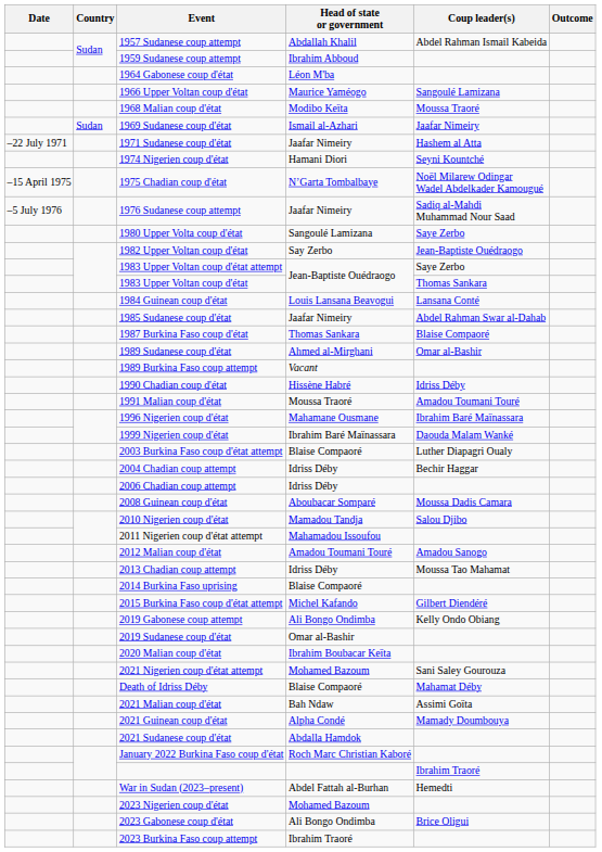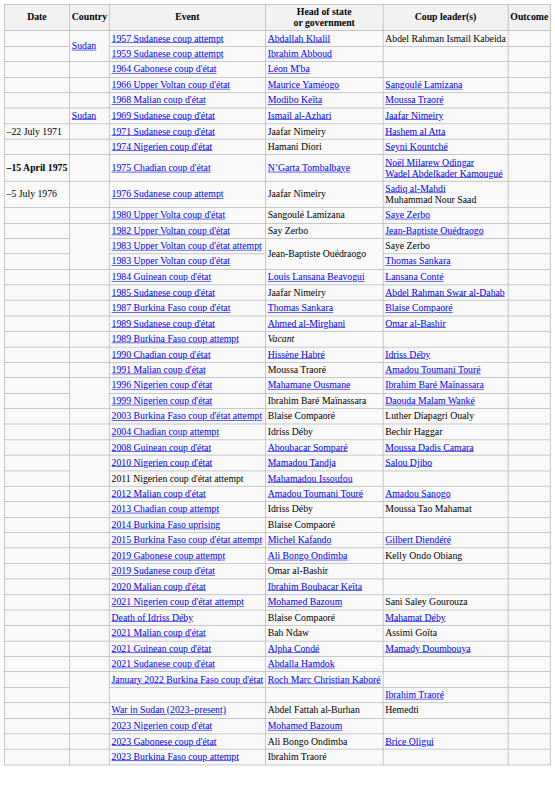 <table class="wikitable sortable">
 <tr>
 <th>Date</th>
 <th>Country</th>
 <th>Event</th>
 <th>Head of state<br>or government</th>
 <th>Coup leader(s)</th>
 <th>Outcome</th>
 </tr>
 <tr>
 <td></td>
 <td rowspan="2"> <a href='#'>Sudan</a></td>
 <td><a href='#'>1957 Sudanese coup attempt</a></td>
 <td><a href='#'>Abdallah Khalil</a></td>
 <td>Abdel Rahman Ismail Kabeida</td>
 <td></td>
 </tr>
 <tr>
 <td></td>
 <td><a href='#'>1959 Sudanese coup attempt</a></td>
 <td><a href='#'>Ibrahim Abboud</a></td>
 <td></td>
 <td></td>
 </tr>
 <tr>
 <td></td>
 <td></td>
 <td><a href='#'>1964 Gabonese coup d'état</a></td>
 <td><a href='#'>Léon M'ba</a></td>
 <td></td>
 <td></td>
 </tr>
 <tr>
 <td></td>
 <td></td>
 <td><a href='#'>1966 Upper Voltan coup d'état</a></td>
 <td><a href='#'>Maurice Yaméogo</a></td>
 <td><a href='#'>Sangoulé Lamizana</a></td>
 <td></td>
 </tr>
 <tr>
 <td></td>
 <td></td>
 <td><a href='#'>1968 Malian coup d'état</a></td>
 <td><a href='#'>Modibo Keïta</a></td>
 <td><a href='#'>Moussa Traoré</a></td>
 <td></td>
 </tr>
 <tr>
 <td></td>
 <td> <a href='#'>Sudan</a></td>
 <td><a href='#'>1969 Sudanese coup d'état</a></td>
 <td><a href='#'>Ismail al-Azhari</a></td>
 <td><a href='#'>Jaafar Nimeiry</a></td>
 <td></td>
 </tr>
 <tr>
 <td>–22 July 1971</td>
 <td></td>
 <td><a href='#'>1971 Sudanese coup d'état</a></td>
 <td>Jaafar Nimeiry</td>
 <td><a href='#'>Hashem al Atta</a></td>
 <td></td>
 </tr>
 <tr>
 <td></td>
 <td></td>
 <td><a href='#'>1974 Nigerien coup d'état</a></td>
 <td>Hamani Diori</td>
 <td><a href='#'>Seyni Kountché</a></td>
 <td></td>
 </tr>
 <tr>
-<td>–15 April 1975</td>
+<td><strong>–15 April 1975</strong></td>
 <td></td>
 <td><a href='#'>1975 Chadian coup d'état</a></td>
 <td><a href='#'>N’Garta Tombalbaye</a></td>
 <td><a href='#'>Noël Milarew Odingar</a><br><a href='#'>Wadel Abdelkader Kamougué</a></td>
 <td></td>
 </tr>
 <tr>
 <td>–5 July 1976</td>
 <td></td>
 <td><a href='#'>1976 Sudanese coup attempt</a></td>
 <td>Jaafar Nimeiry</td>
 <td><a href='#'>Sadiq al-Mahdi</a><br>Muhammad Nour Saad</td>
 <td></td>
 </tr>
 <tr>
 <td></td>
 <td></td>
 <td><a href='#'>1980 Upper Volta coup d'état</a></td>
 <td>Sangoulé Lamizana</td>
 <td><a href='#'>Saye Zerbo</a></td>
 <td></td>
 </tr>
 <tr>
 <td></td>
 <td rowspan="3"></td>
 <td><a href='#'>1982 Upper Voltan coup d'état</a></td>
 <td>Say Zerbo</td>
 <td><a href='#'>Jean-Baptiste Ouédraogo</a></td>
 <td></td>
 </tr>
 <tr>
 <td></td>
 <td><a href='#'>1983 Upper Voltan coup d'état attempt</a></td>
 <td rowspan="2">Jean-Baptiste Ouédraogo</td>
 <td>Saye Zerbo</td>
 <td></td>
 </tr>
 <tr>
 <td></td>
 <td><a href='#'>1983 Upper Voltan coup d'état</a></td>
 <td><a href='#'>Thomas Sankara</a></td>
 <td></td>
 </tr>
 <tr>
 <td></td>
 <td></td>
 <td><a href='#'>1984 Guinean coup d'état</a></td>
 <td><a href='#'>Louis Lansana Beavogui</a></td>
 <td><a href='#'>Lansana Conté</a></td>
 <td></td>
 </tr>
 <tr>
 <td></td>
 <td></td>
 <td><a href='#'>1985 Sudanese coup d'état</a></td>
 <td>Jaafar Nimeiry</td>
 <td><a href='#'>Abdel Rahman Swar al-Dahab</a></td>
 <td></td>
 </tr>
 <tr>
 <td></td>
 <td></td>
 <td><a href='#'>1987 Burkina Faso coup d'état</a></td>
 <td><a href='#'>Thomas Sankara</a></td>
 <td><a href='#'>Blaise Compaoré</a></td>
 <td></td>
 </tr>
 <tr>
 <td></td>
 <td></td>
 <td><a href='#'>1989 Sudanese coup d'état</a></td>
 <td><a href='#'>Ahmed al-Mirghani</a></td>
 <td><a href='#'>Omar al-Bashir</a></td>
 <td></td>
 </tr>
 <tr>
 <td></td>
 <td></td>
 <td><a href='#'>1989 Burkina Faso coup attempt</a></td>
 <td><em>Vacant</em></td>
 <td></td>
 <td></td>
 </tr>
 <tr>
 <td></td>
 <td></td>
 <td><a href='#'>1990 Chadian coup d'état</a></td>
 <td><a href='#'>Hissène Habré</a></td>
 <td><a href='#'>Idriss Déby</a></td>
 <td></td>
 </tr>
 <tr>
 <td></td>
 <td></td>
 <td><a href='#'>1991 Malian coup d'état</a></td>
 <td>Moussa Traoré</td>
 <td><a href='#'>Amadou Toumani Touré</a></td>
 <td></td>
 </tr>
 <tr>
 <td></td>
 <td rowspan="2"></td>
 <td><a href='#'>1996 Nigerien coup d'état</a></td>
 <td><a href='#'>Mahamane Ousmane</a></td>
 <td><a href='#'>Ibrahim Baré Maïnassara</a></td>
 <td></td>
 </tr>
 <tr>
 <td></td>
 <td><a href='#'>1999 Nigerien coup d'état</a></td>
 <td>Ibrahim Baré Maïnassara</td>
 <td><a href='#'>Daouda Malam Wanké</a></td>
 <td></td>
 </tr>
 <tr>
 <td></td>
 <td></td>
 <td><a href='#'>2003 Burkina Faso coup d'état attempt</a></td>
 <td>Blaise Compaoré</td>
 <td>Luther Diapagri Oualy</td>
 <td></td>
 </tr>
 <tr>
 <td></td>
 <td></td>
 <td><a href='#'>2004 Chadian coup attempt</a></td>
 <td>Idriss Déby</td>
 <td>Bechir Haggar</td>
-<td></td>
-</tr>
-<tr>
-<td></td>
-<td></td>
-<td><a href='#'>2006 Chadian coup attempt</a></td>
-<td>Idriss Déby</td>
-<td></td>
 <td></td>
 </tr>
 <tr>
 <td></td>
 <td></td>
 <td><a href='#'>2008 Guinean coup d'état</a></td>
 <td><a href='#'>Aboubacar Somparé</a></td>
 <td><a href='#'>Moussa Dadis Camara</a></td>
 <td></td>
 </tr>
 <tr>
 <td></td>
 <td rowspan="2"></td>
 <td><a href='#'>2010 Nigerien coup d'état</a></td>
 <td><a href='#'>Mamadou Tandja</a></td>
 <td><a href='#'>Salou Djibo</a></td>
 <td></td>
 </tr>
 <tr>
 <td></td>
 <td>2011 Nigerien coup d'état attempt</td>
 <td><a href='#'>Mahamadou Issoufou</a></td>
 <td></td>
 <td></td>
 </tr>
 <tr>
 <td></td>
 <td></td>
 <td><a href='#'>2012 Malian coup d'état</a></td>
 <td><a href='#'>Amadou Toumani Touré</a></td>
 <td><a href='#'>Amadou Sanogo</a></td>
 <td></td>
 </tr>
 <tr>
 <td></td>
 <td></td>
 <td><a href='#'>2013 Chadian coup attempt</a></td>
 <td>Idriss Déby</td>
 <td>Moussa Tao Mahamat</td>
 <td></td>
 </tr>
 <tr>
 <td></td>
 <td></td>
 <td><a href='#'>2014 Burkina Faso uprising</a></td>
 <td>Blaise Compaoré</td>
 <td></td>
 <td></td>
 </tr>
 <tr>
 <td></td>
 <td></td>
 <td><a href='#'>2015 Burkina Faso coup d'état attempt</a></td>
 <td><a href='#'>Michel Kafando</a></td>
 <td><a href='#'>Gilbert Diendéré</a></td>
 <td></td>
 </tr>
 <tr>
 <td></td>
 <td></td>
 <td><a href='#'>2019 Gabonese coup attempt</a></td>
 <td><a href='#'>Ali Bongo Ondimba</a></td>
 <td>Kelly Ondo Obiang</td>
 <td></td>
 </tr>
 <tr>
 <td></td>
 <td></td>
 <td><a href='#'>2019 Sudanese coup d'état</a></td>
 <td>Omar al-Bashir</td>
 <td></td>
 <td></td>
 </tr>
 <tr>
 <td></td>
 <td></td>
 <td><a href='#'>2020 Malian coup d'état</a></td>
 <td><a href='#'>Ibrahim Boubacar Keïta</a></td>
 <td></td>
 <td></td>
 </tr>
 <tr>
 <td></td>
 <td></td>
 <td><a href='#'>2021 Nigerien coup d'état attempt</a></td>
 <td><a href='#'>Mohamed Bazoum</a></td>
 <td>Sani Saley Gourouza</td>
 <td></td>
 </tr>
 <tr>
 <td></td>
 <td></td>
 <td><a href='#'>Death of Idriss Déby</a></td>
 <td>Blaise Compaoré</td>
 <td><a href='#'>Mahamat Déby</a></td>
 <td></td>
 </tr>
 <tr>
 <td></td>
 <td></td>
 <td><a href='#'>2021 Malian coup d'état</a></td>
 <td>Bah Ndaw</td>
 <td>Assimi Goïta</td>
 <td></td>
 </tr>
 <tr>
 <td></td>
 <td></td>
 <td><a href='#'>2021 Guinean coup d'état</a></td>
 <td><a href='#'>Alpha Condé</a></td>
 <td><a href='#'>Mamady Doumbouya</a></td>
 <td></td>
 </tr>
 <tr>
 <td></td>
 <td></td>
 <td><a href='#'>2021 Sudanese coup d'état</a></td>
 <td><a href='#'>Abdalla Hamdok</a></td>
 <td></td>
 <td></td>
 </tr>
 <tr>
 <td></td>
 <td rowspan="2"></td>
 <td><a href='#'>January 2022 Burkina Faso coup d'état</a></td>
 <td><a href='#'>Roch Marc Christian Kaboré</a></td>
 <td></td>
 <td></td>
 </tr>
 <tr>
 <td></td>
 <td></td>
 <td></td>
 <td><a href='#'>Ibrahim Traoré</a></td>
 <td></td>
 </tr>
 <tr>
 <td></td>
 <td></td>
 <td><a href='#'>War in Sudan (2023–present)</a></td>
 <td>Abdel Fattah al-Burhan</td>
 <td>Hemedti</td>
 <td></td>
 </tr>
 <tr>
 <td></td>
 <td></td>
 <td><a href='#'>2023 Nigerien coup d'état</a></td>
 <td><a href='#'>Mohamed Bazoum</a></td>
 <td></td>
 <td></td>
 </tr>
 <tr>
 <td></td>
 <td></td>
 <td><a href='#'>2023 Gabonese coup d'état</a></td>
 <td>Ali Bongo Ondimba</td>
 <td><a href='#'>Brice Oligui</a></td>
 <td></td>
 </tr>
 <tr>
 <td></td>
 <td></td>
 <td><a href='#'>2023 Burkina Faso coup attempt</a></td>
 <td>Ibrahim Traoré</td>
 <td></td>
 <td></td>
 </tr>
 </table>
